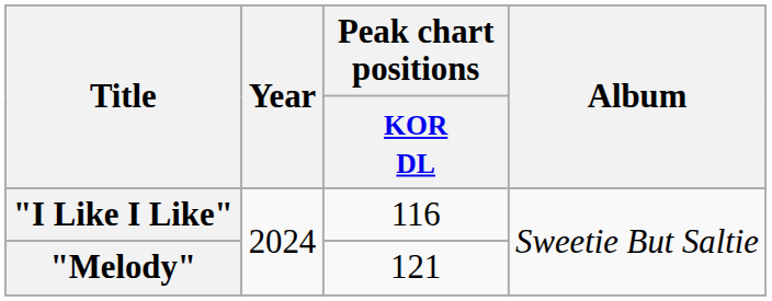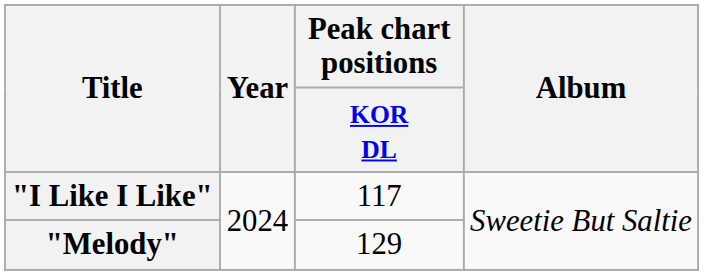 <table class="wikitable plainrowheaders" style="text-align:center;">
 <tr>
 <th scope="col" rowspan="2">Title</th>
 <th scope="col" rowspan="2">Year</th>
 <th scope="col" colspan="1" style="width:5em;">Peak chart positions</th>
 <th scope="col" rowspan="2">Album</th>
 </tr>
 <tr>
 <th><small><a href='#'>KOR<br>DL</a></small><br></th>
 </tr>
 <tr>
 <th scope="row">"I Like I Like"</th>
 <td rowspan="2">2024</td>
-<td>116</td>
+<td>117</td>
 <td rowspan="2"><em>Sweetie But Saltie</em></td>
 </tr>
 <tr>
 <th scope="row">"Melody"</th>
-<td>121</td>
+<td>129</td>
 </tr>
 </table>
